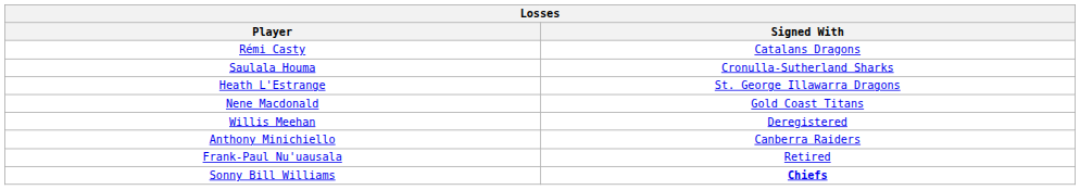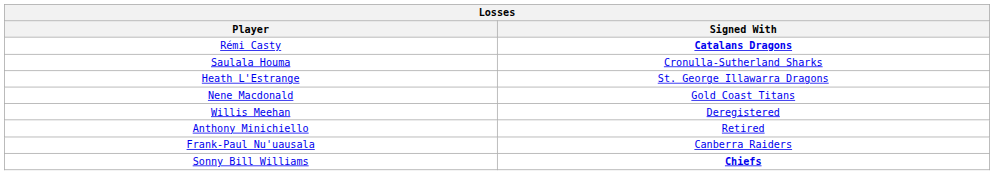 <table class="wikitable" style="width:100%;">
 <tr style="background:#EFEFEF;">
 <th colspan="100">Losses</th>
 </tr>
 <tr>
 <th width=50%>Player</th>
 <th width=50%>Signed With</th>
 </tr>
 <tr style="background:#FFF;">
 <td align=center><a href='#'>Rémi Casty</a></td>
-<td align=center><a href='#'>Catalans Dragons</a></td>
+<td align=center><strong><a href='#'>Catalans Dragons</a></strong></td>
 </tr>
 <tr style="background:#FFF;">
 <td align=center><a href='#'>Saulala Houma</a></td>
 <td align=center><a href='#'>Cronulla-Sutherland Sharks</a></td>
 </tr>
 <tr style="background:#FFF;">
 <td align=center><a href='#'>Heath L'Estrange</a></td>
 <td align=center><a href='#'>St. George Illawarra Dragons</a></td>
 </tr>
 <tr style="background:#FFF;">
 <td align=center><a href='#'>Nene Macdonald</a></td>
 <td align=center><a href='#'>Gold Coast Titans</a></td>
 </tr>
 <tr style="background:#FFF;">
 <td align=center><a href='#'>Willis Meehan</a></td>
 <td align=center><a href='#'>Deregistered</a></td>
 </tr>
 <tr style="background:#FFF;">
 <td align=center><a href='#'>Anthony Minichiello</a></td>
-<td align=center><a href='#'>Canberra Raiders</a></td>
+<td align=center><a href='#'>Retired</a></td>
 </tr>
 <tr style="background:#FFF;">
 <td align=center><a href='#'>Frank-Paul Nu'uausala</a></td>
-<td align=center><a href='#'>Retired</a></td>
+<td align=center><a href='#'>Canberra Raiders</a></td>
 </tr>
 <tr style="background:#FFF;">
 <td align=center><a href='#'>Sonny Bill Williams</a></td>
 <td align=center><strong><a href='#'>Chiefs</a></strong></td>
 </tr>
 </table>
